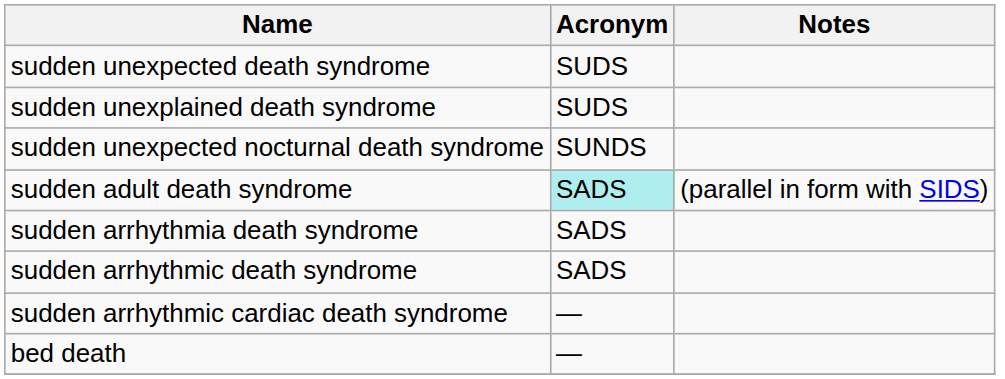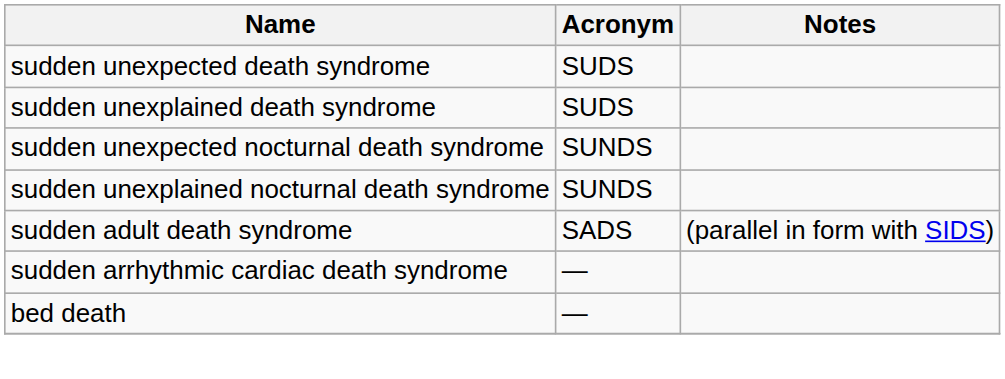 <table class="wikitable sortable" border="1">
 <tr>
 <th>Name</th>
 <th>Acronym</th>
 <th>Notes</th>
 </tr>
 <tr>
 <td>sudden unexpected death syndrome</td>
 <td>SUDS</td>
 <td></td>
 </tr>
 <tr>
 <td>sudden unexplained death syndrome</td>
 <td>SUDS</td>
 <td></td>
 </tr>
 <tr>
 <td>sudden unexpected nocturnal death syndrome</td>
 <td>SUNDS</td>
 <td></td>
 </tr>
 <tr>
-<td>sudden adult death syndrome</td>
-<td style="background: paleturquoise;">SADS</td>
-<td>(parallel in form with <a href='#'>SIDS</a>)</td>
-</tr>
-<tr>
-<td>sudden arrhythmia death syndrome</td>
-<td>SADS</td>
+<td>sudden unexplained nocturnal death syndrome</td>
+<td>SUNDS</td>
 <td></td>
 </tr>
 <tr>
-<td>sudden arrhythmic death syndrome</td>
+<td>sudden adult death syndrome</td>
 <td>SADS</td>
-<td></td>
+<td>(parallel in form with <a href='#'>SIDS</a>)</td>
 </tr>
 <tr>
 <td>sudden arrhythmic cardiac death syndrome</td>
 <td>—</td>
 <td></td>
 </tr>
 <tr>
 <td>bed death</td>
 <td>—</td>
 <td></td>
 </tr>
 <tr>
 </tr>
 </table>
